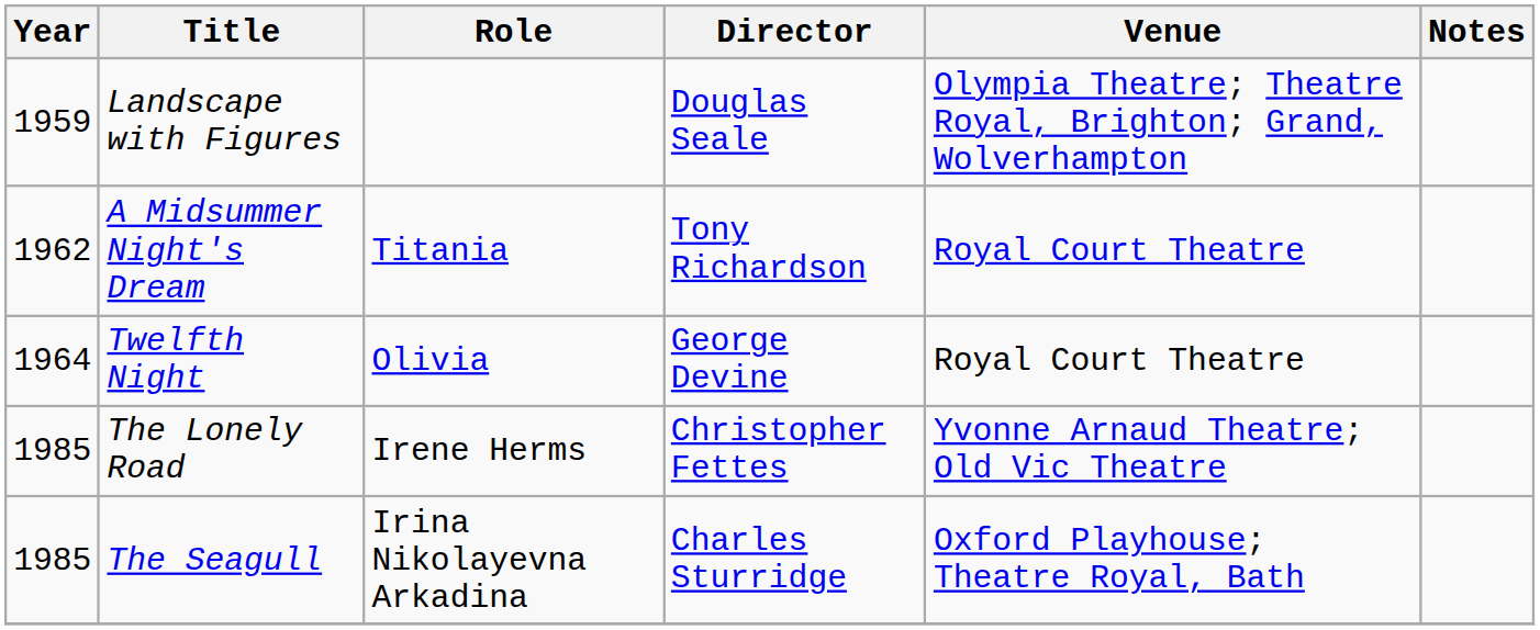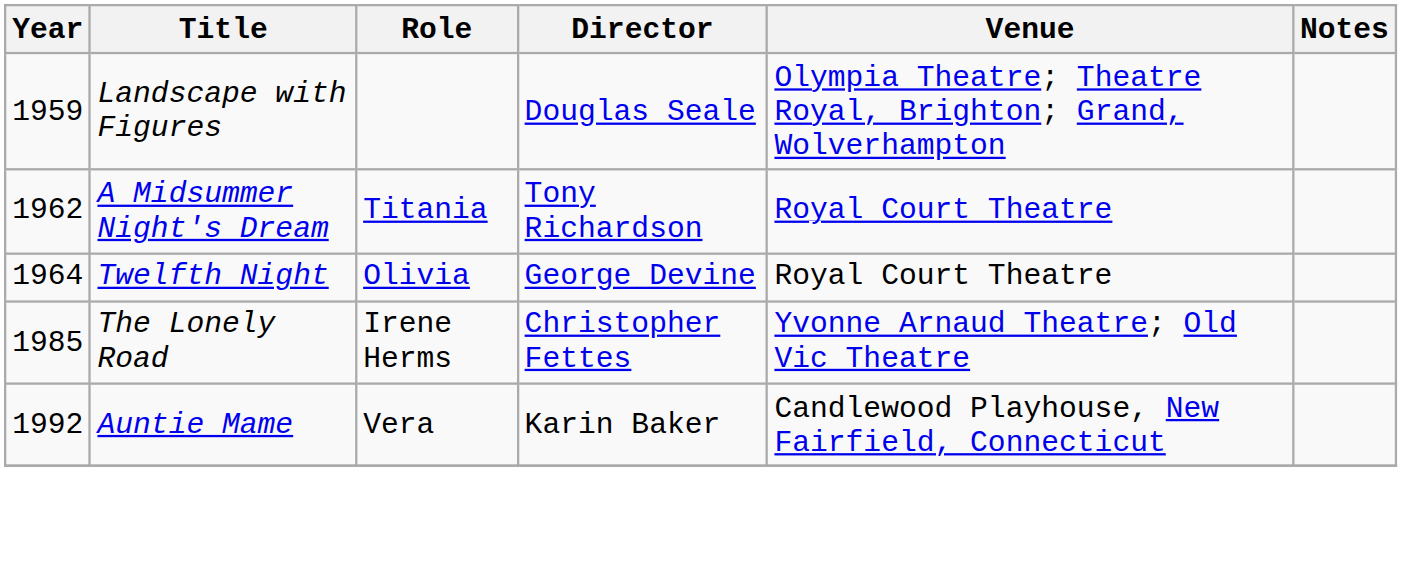 <table class="wikitable sortable">
 <tr>
 <th>Year</th>
 <th>Title</th>
 <th>Role</th>
 <th>Director</th>
 <th>Venue</th>
 <th class="unsortable">Notes</th>
 </tr>
 <tr>
 <td>1959</td>
 <td><em>Landscape with Figures</em></td>
 <td></td>
 <td><a href='#'>Douglas Seale</a></td>
 <td><a href='#'>Olympia Theatre</a>; <a href='#'>Theatre Royal, Brighton</a>; <a href='#'>Grand, Wolverhampton</a></td>
 <td></td>
 </tr>
 <tr>
 <td>1962</td>
 <td data-sort-value="Midsummer Night's Dream, A"><em><a href='#'>A Midsummer Night's Dream</a></em></td>
 <td><a href='#'>Titania</a></td>
 <td><a href='#'>Tony Richardson</a></td>
 <td><a href='#'>Royal Court Theatre</a></td>
 <td></td>
 </tr>
 <tr>
 <td>1964</td>
 <td><em><a href='#'>Twelfth Night</a></em></td>
 <td><a href='#'>Olivia</a></td>
 <td><a href='#'>George Devine</a></td>
 <td>Royal Court Theatre</td>
 <td></td>
 </tr>
 <tr>
 <td>1985</td>
 <td data-sort-value="Lonely Road, The"><em>The Lonely Road</em></td>
 <td>Irene Herms</td>
 <td><a href='#'>Christopher Fettes</a></td>
 <td><a href='#'>Yvonne Arnaud Theatre</a>; <a href='#'>Old Vic Theatre</a></td>
 <td></td>
 </tr>
 <tr>
-<td>1985</td>
-<td data-sort-value="Seagull, The"><em><a href='#'>The Seagull</a></em></td>
-<td>Irina Nikolayevna Arkadina</td>
-<td><a href='#'>Charles Sturridge</a></td>
-<td><a href='#'>Oxford Playhouse</a>; <a href='#'>Theatre Royal, Bath</a></td>
+<td>1992</td>
+<td><em><a href='#'>Auntie Mame</a></em></td>
+<td>Vera</td>
+<td>Karin Baker</td>
+<td>Candlewood Playhouse, <a href='#'>New Fairfield, Connecticut</a></td>
 <td></td>
 </tr>
 <tr>
 </tr>
 </table>
